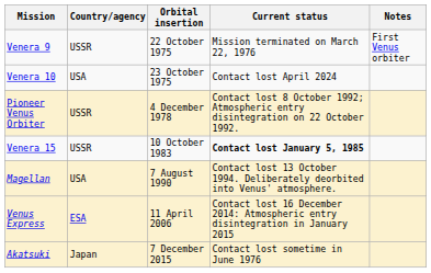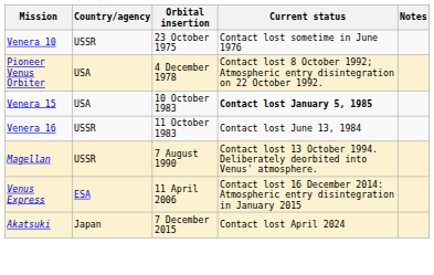 <table class='wikitable'>
 <tr>
 <th>Mission</th>
 <th>Country/agency</th>
 <th>Orbital insertion</th>
 <th>Current status</th>
 <th>Notes</th>
 </tr>
 <tr>
-<td><a href='#'>Venera 9</a></td>
+<td><a href='#'>Venera 10</a></td>
 <td> USSR</td>
-<td>22 October 1975</td>
-<td>Mission terminated on March 22, 1976</td>
-<td>First <a href='#'>Venus</a> orbiter</td>
-</tr>
-<tr>
-<td><a href='#'>Venera 10</a></td>
-<td> USA</td>
 <td>23 October 1975</td>
-<td>Contact lost April 2024</td>
+<td>Contact lost sometime in June 1976</td>
 <td></td>
 </tr>
 <tr style="background:#FCF2CF">
 <td><a href='#'>Pioneer Venus Orbiter</a></td>
-<td> USSR</td>
+<td> USA</td>
 <td>4 December 1978</td>
 <td>Contact lost 8 October 1992; Atmospheric entry disintegration on 22 October 1992.</td>
 <td></td>
 </tr>
 <tr>
 <td><a href='#'>Venera 15</a></td>
-<td> USSR</td>
+<td> USA</td>
 <td>10 October 1983</td>
 <td><strong>Contact lost January 5, 1985</strong></td>
 <td></td>
 </tr>
+<tr>
+<td><a href='#'>Venera 16</a></td>
+<td> USSR</td>
+<td>11 October 1983</td>
+<td>Contact lost June 13, 1984</td>
+<td></td>
+</tr>
 <tr style="background:#FCF2CF">
 <td><em><a href='#'>Magellan</a></em></td>
-<td> USA</td>
+<td> USSR</td>
 <td>7 August 1990</td>
 <td>Contact lost 13 October 1994. Deliberately deorbited into Venus' atmosphere.</td>
 <td></td>
 </tr>
 <tr style="background:#FCF2CF">
 <td><em><a href='#'>Venus Express</a></em></td>
 <td> <a href='#'>ESA</a></td>
 <td>11 April 2006</td>
 <td>Contact lost 16 December 2014: Atmospheric entry disintegration in January 2015</td>
 <td></td>
 </tr>
 <tr style="background:#FCF2CF">
 <td><em><a href='#'>Akatsuki</a></em></td>
 <td> Japan</td>
 <td>7 December 2015</td>
-<td>Contact lost sometime in June 1976</td>
+<td>Contact lost April 2024</td>
 <td></td>
 </tr>
 </table>
